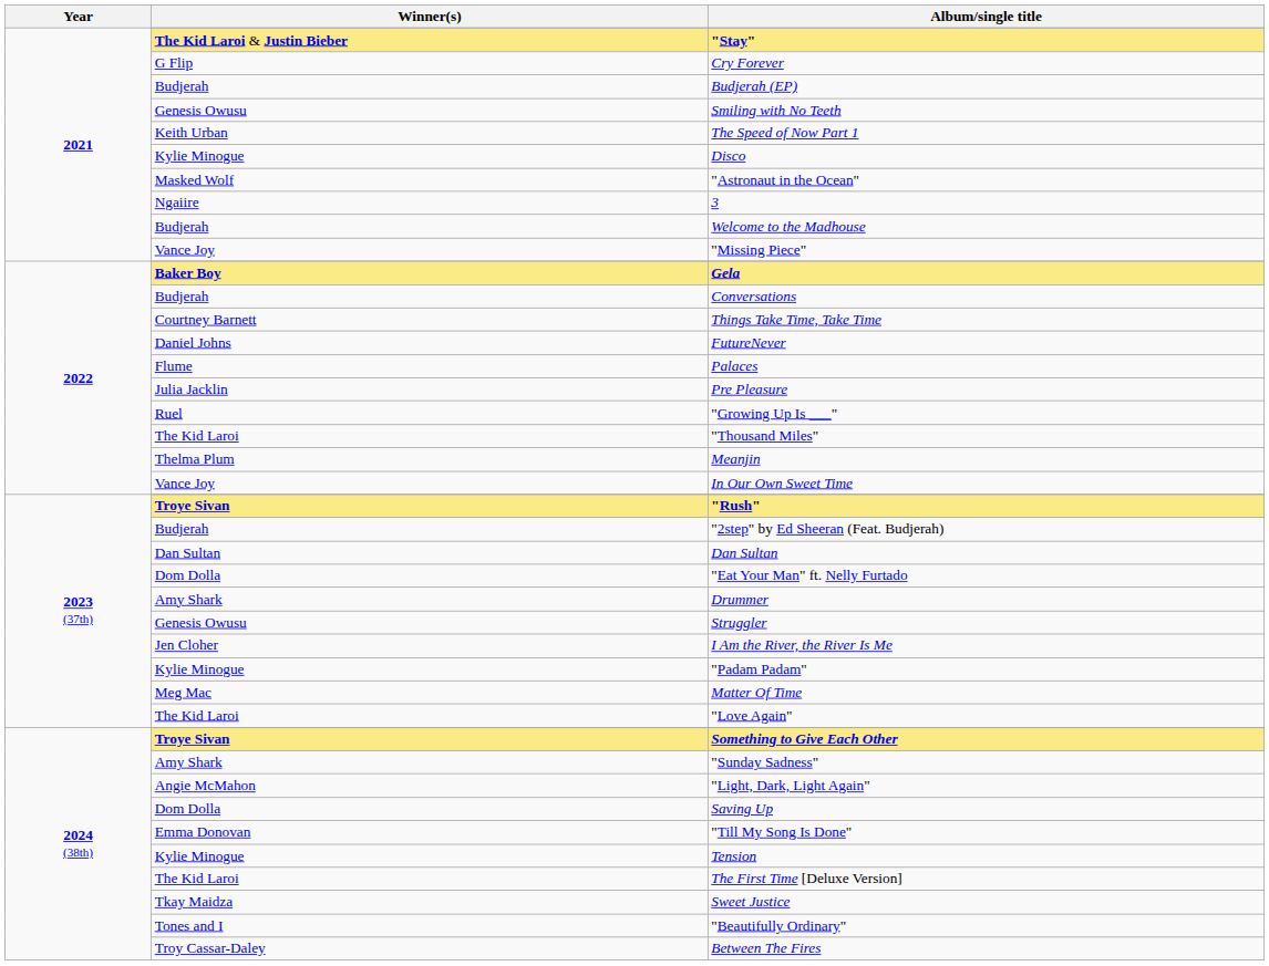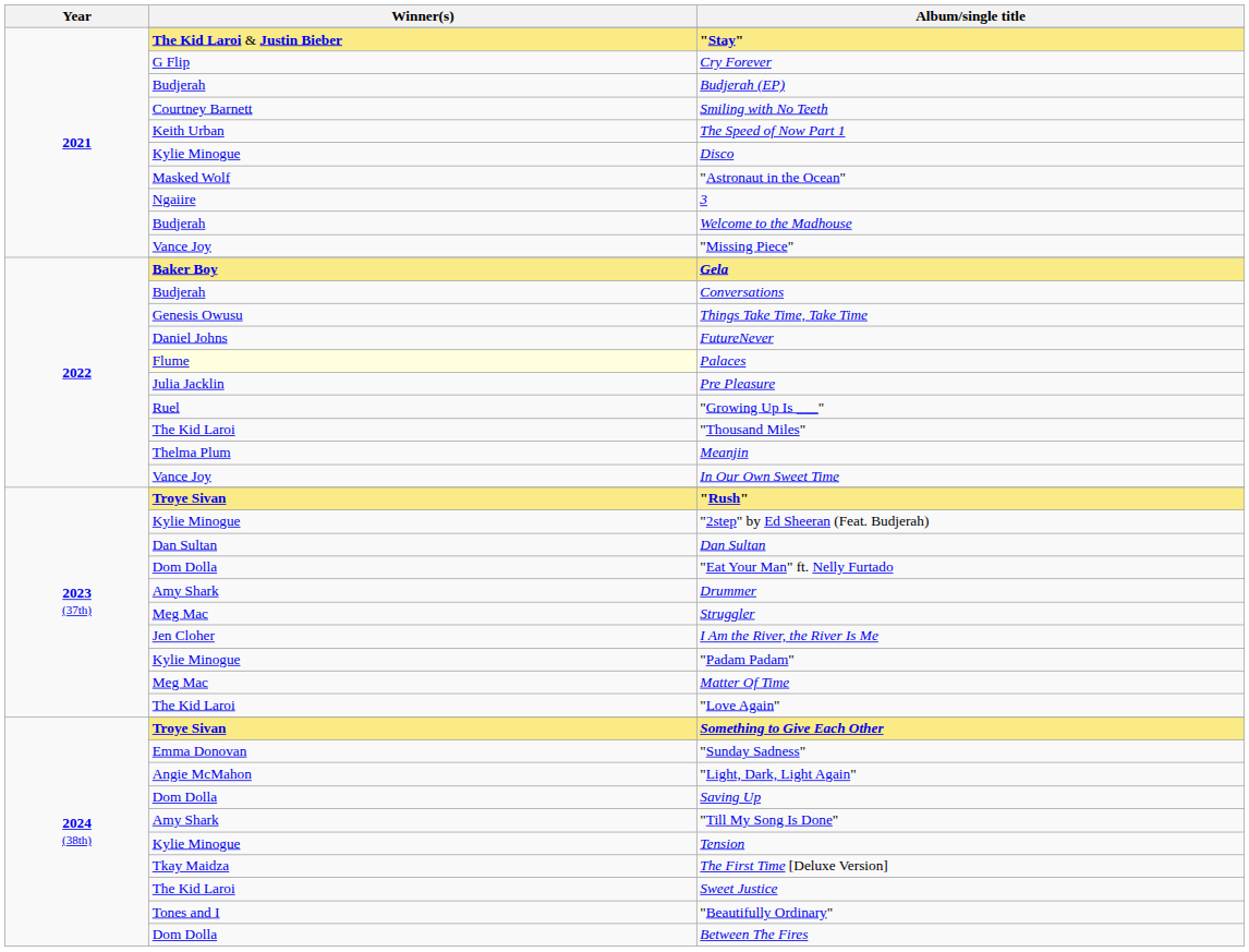 <table class="sortable wikitable">
 <tr>
 <th width="5%">Year</th>
 <th width="19%">Winner(s)</th>
 <th width="19%">Album/single title</th>
 </tr>
 <tr>
 <td rowspan="11" align="center"><strong><a href='#'>2021</a></strong><br></td>
 </tr>
 <tr style="background:#FAEB86">
 <td><strong><a href='#'>The Kid Laroi</a></strong> & <strong><a href='#'>Justin Bieber</a></strong></td>
 <td><strong>"<a href='#'>Stay</a>"</strong></td>
 </tr>
 <tr>
 <td><a href='#'>G Flip</a></td>
 <td><em><a href='#'>Cry Forever</a></em></td>
 </tr>
 <tr>
 <td><a href='#'>Budjerah</a></td>
 <td><em><a href='#'>Budjerah (EP)</a></em></td>
 </tr>
 <tr>
-<td><a href='#'>Genesis Owusu</a></td>
+<td><a href='#'>Courtney Barnett</a></td>
 <td><em><a href='#'>Smiling with No Teeth</a></em></td>
 </tr>
 <tr>
 <td><a href='#'>Keith Urban</a></td>
 <td><em><a href='#'>The Speed of Now Part 1</a></em></td>
 </tr>
 <tr>
 <td><a href='#'>Kylie Minogue</a></td>
 <td><em><a href='#'>Disco</a></em></td>
 </tr>
 <tr>
 <td><a href='#'>Masked Wolf</a></td>
 <td>"<a href='#'>Astronaut in the Ocean</a>"</td>
 </tr>
 <tr>
 <td><a href='#'>Ngaiire</a></td>
 <td><em><a href='#'>3</a></em></td>
 </tr>
 <tr>
 <td><a href='#'>Budjerah</a></td>
 <td><em><a href='#'>Welcome to the Madhouse</a></em></td>
 </tr>
 <tr>
 <td><a href='#'>Vance Joy</a></td>
 <td>"<a href='#'>Missing Piece</a>"</td>
 </tr>
 <tr>
 <td rowspan="11" align="center"><strong><a href='#'>2022</a></strong><br></td>
 </tr>
 <tr style="background:#FAEB86">
 <td><strong><a href='#'>Baker Boy</a></strong></td>
 <td><strong><em><a href='#'>Gela</a></em></strong></td>
 </tr>
 <tr>
 <td><a href='#'>Budjerah</a></td>
 <td><em><a href='#'>Conversations</a></em></td>
 </tr>
 <tr>
-<td><a href='#'>Courtney Barnett</a></td>
+<td><a href='#'>Genesis Owusu</a></td>
 <td><em><a href='#'>Things Take Time, Take Time</a></em></td>
 </tr>
 <tr>
 <td><a href='#'>Daniel Johns</a></td>
 <td><em><a href='#'>FutureNever</a></em></td>
 </tr>
 <tr>
-<td><a href='#'>Flume</a></td>
+<td style="background: lightyellow;"><a href='#'>Flume</a></td>
 <td><em><a href='#'>Palaces</a></em></td>
 </tr>
 <tr>
 <td><a href='#'>Julia Jacklin</a></td>
 <td><em><a href='#'>Pre Pleasure</a></em></td>
 </tr>
 <tr>
 <td><a href='#'>Ruel</a></td>
 <td>"<a href='#'>Growing Up Is ___</a>"</td>
 </tr>
 <tr>
 <td><a href='#'>The Kid Laroi</a></td>
 <td>"<a href='#'>Thousand Miles</a>"</td>
 </tr>
 <tr>
 <td><a href='#'>Thelma Plum</a></td>
 <td><em><a href='#'>Meanjin</a></em></td>
 </tr>
 <tr>
 <td><a href='#'>Vance Joy</a></td>
 <td><em><a href='#'>In Our Own Sweet Time</a></em></td>
 </tr>
 <tr>
 <td rowspan="11" align="center"><strong><a href='#'>2023</a></strong><br><small><a href='#'>(37th)</a></small></td>
 </tr>
 <tr style="background:#FAEB86">
 <td><strong><a href='#'>Troye Sivan</a></strong></td>
 <td><strong>"<a href='#'>Rush</a>"</strong></td>
 </tr>
 <tr>
-<td><a href='#'>Budjerah</a></td>
+<td><a href='#'>Kylie Minogue</a></td>
 <td>"<a href='#'>2step</a>" by <a href='#'>Ed Sheeran</a> (Feat. Budjerah)</td>
 </tr>
 <tr>
 <td><a href='#'>Dan Sultan</a></td>
 <td><em><a href='#'>Dan Sultan</a></em></td>
 </tr>
 <tr>
 <td><a href='#'>Dom Dolla</a></td>
 <td>"<a href='#'>Eat Your Man</a>" ft. <a href='#'>Nelly Furtado</a></td>
 </tr>
 <tr>
 <td><a href='#'>Amy Shark</a></td>
 <td><em><a href='#'>Drummer</a></em></td>
 </tr>
 <tr>
-<td><a href='#'>Genesis Owusu</a></td>
+<td><a href='#'>Meg Mac</a></td>
 <td><em><a href='#'>Struggler</a></em></td>
 </tr>
 <tr>
 <td><a href='#'>Jen Cloher</a></td>
 <td><em><a href='#'>I Am the River, the River Is Me</a></em></td>
 </tr>
 <tr>
 <td><a href='#'>Kylie Minogue</a></td>
 <td>"<a href='#'>Padam Padam</a>"</td>
 </tr>
 <tr>
 <td><a href='#'>Meg Mac</a></td>
 <td><em><a href='#'>Matter Of Time</a></em></td>
 </tr>
 <tr>
 <td><a href='#'>The Kid Laroi</a></td>
 <td>"<a href='#'>Love Again</a>"</td>
 </tr>
 <tr>
 <td rowspan="11" align="center"><strong><a href='#'>2024</a></strong><br><small><a href='#'>(38th)</a></small></td>
 </tr>
 <tr style="background:#FAEB86">
 <td><strong><a href='#'>Troye Sivan</a></strong></td>
 <td><strong><em><a href='#'>Something to Give Each Other</a></em></strong></td>
 </tr>
 <tr>
-<td><a href='#'>Amy Shark</a></td>
+<td><a href='#'>Emma Donovan</a></td>
 <td>"<a href='#'>Sunday Sadness</a>"</td>
 </tr>
 <tr>
 <td><a href='#'>Angie McMahon</a></td>
 <td>"<a href='#'>Light, Dark, Light Again</a>"</td>
 </tr>
 <tr>
 <td><a href='#'>Dom Dolla</a></td>
 <td><em><a href='#'>Saving Up</a></em></td>
 </tr>
 <tr>
-<td><a href='#'>Emma Donovan</a></td>
+<td><a href='#'>Amy Shark</a></td>
 <td>"<a href='#'>Till My Song Is Done</a>"</td>
 </tr>
 <tr>
 <td><a href='#'>Kylie Minogue</a></td>
 <td><em><a href='#'>Tension</a></em></td>
 </tr>
 <tr>
-<td><a href='#'>The Kid Laroi</a></td>
+<td><a href='#'>Tkay Maidza</a></td>
 <td><em><a href='#'>The First Time</a></em> [Deluxe Version]</td>
 </tr>
 <tr>
-<td><a href='#'>Tkay Maidza</a></td>
+<td><a href='#'>The Kid Laroi</a></td>
 <td><em><a href='#'>Sweet Justice</a></em></td>
 </tr>
 <tr>
 <td><a href='#'>Tones and I</a></td>
 <td>"<a href='#'>Beautifully Ordinary</a>"</td>
 </tr>
 <tr>
-<td><a href='#'>Troy Cassar-Daley</a></td>
+<td><a href='#'>Dom Dolla</a></td>
 <td><em><a href='#'>Between The Fires</a></em></td>
 </tr>
 </table>
